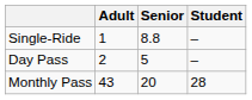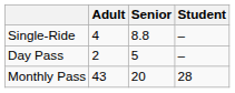 <table class="wikitable">
 <tr>
 <th></th>
 <th>Adult</th>
 <th>Senior</th>
 <th>Student</th>
 </tr>
 <tr>
 <td>Single-Ride</td>
-<td>1</td>
+<td>4</td>
 <td>8.8</td>
 <td>–</td>
 </tr>
 <tr>
 <td>Day Pass</td>
 <td>2</td>
 <td>5</td>
 <td>–</td>
 </tr>
 <tr>
 <td>Monthly Pass</td>
 <td>43</td>
 <td>20</td>
 <td>28</td>
 </tr>
 </table>
